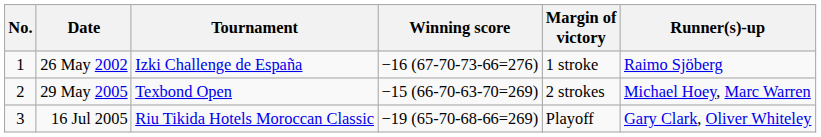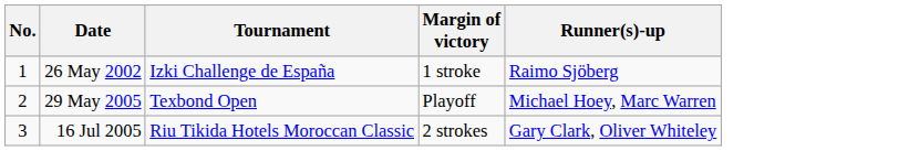 <table class="wikitable" style="font-size:95%;">
 <tr>
 <th>No.</th>
 <th>Date</th>
 <th>Tournament</th>
-<th>Winning score</th>
 <th>Margin of<br>victory</th>
 <th>Runner(s)-up</th>
 </tr>
 <tr>
 <td align=center>1</td>
 <td align=right>26 May <a href='#'>2002</a></td>
 <td><a href='#'>Izki Challenge de España</a></td>
-<td>−16 (67-70-73-66=276)</td>
 <td>1 stroke</td>
 <td> <a href='#'>Raimo Sjöberg</a></td>
 </tr>
 <tr>
 <td align=center>2</td>
 <td align=right>29 May <a href='#'>2005</a></td>
 <td><a href='#'>Texbond Open</a></td>
-<td>−15 (66-70-63-70=269)</td>
-<td>2 strokes</td>
+<td>Playoff</td>
 <td> <a href='#'>Michael Hoey</a>,  <a href='#'>Marc Warren</a></td>
 </tr>
 <tr>
 <td align=center>3</td>
 <td align=right>16 Jul 2005</td>
 <td><a href='#'>Riu Tikida Hotels Moroccan Classic</a></td>
-<td>−19 (65-70-68-66=269)</td>
-<td>Playoff</td>
+<td>2 strokes</td>
 <td> <a href='#'>Gary Clark</a>,  <a href='#'>Oliver Whiteley</a></td>
 </tr>
 </table>
